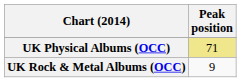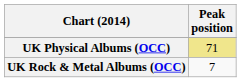 <table class="wikitable sortable plainrowheaders" style="text-align:center">
 <tr>
 <th scope="col">Chart (2014)</th>
 <th scope="col">Peak<br>position</th>
 </tr>
 <tr>
 </tr>
 <tr>
 <th scope="row">UK Physical Albums (<a href='#'>OCC</a>)</th>
 <td style="background: khaki;">71</td>
 </tr>
 <tr>
 <th scope="row">UK Rock & Metal Albums (<a href='#'>OCC</a>)</th>
-<td>9</td>
+<td>7</td>
 </tr>
 </table>
